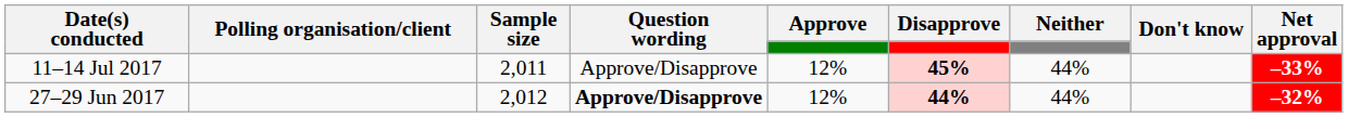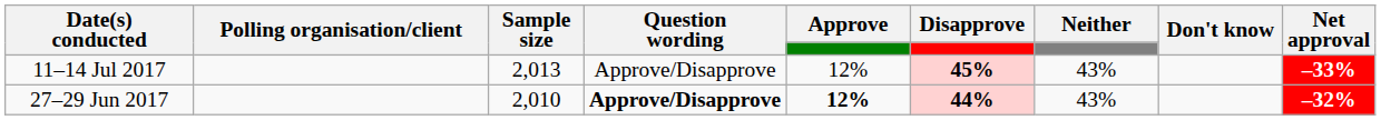 <table class="wikitable collapsible sortable" style="text-align:center;font-size:95%;line-height:14px;">
 <tr>
 <th style="width:125px;" rowspan="2">Date(s)<br>conducted</th>
 <th style="width:200px;" rowspan="2">Polling organisation/client</th>
 <th style="width:60px;" rowspan="2">Sample size</th>
 <th style="width:120px;" rowspan="2">Question<br>wording</th>
 <th class="unsortable" style="width:80px;">Approve</th>
 <th class="unsortable" style="width: 80px;">Disapprove</th>
 <th class="unsortable" style="width:80px;">Neither</th>
 <th class="unsortable" style="width:80px;" rowspan="2">Don't know</th>
 <th class="unsortable" style="width:20px;" rowspan="2">Net approval</th>
 </tr>
 <tr>
 <th class="unsortable" style="color:inherit;background:green;width:60px;"></th>
 <th class="unsortable" style="color:inherit;background:red;width:60px;"></th>
 <th class="unsortable" style="color:inherit;background:grey;width:60px;"></th>
 </tr>
 <tr>
 <td>11–14 Jul 2017</td>
 <td></td>
-<td>2,011</td>
+<td>2,013</td>
 <td>Approve/Disapprove</td>
 <td>12%</td>
 <td style="background:#FFD2D2"><strong>45%</strong></td>
-<td>44%</td>
+<td>43%</td>
 <td></td>
 <td style="background:red;color:white;"><strong>–33%</strong></td>
 </tr>
 <tr>
 <td>27–29 Jun 2017</td>
 <td></td>
-<td>2,012</td>
+<td>2,010</td>
 <td><strong>Approve/Disapprove</strong></td>
-<td>12%</td>
+<td><strong>12%</strong></td>
 <td style="background:#FFD2D2"><strong>44%</strong></td>
-<td>44%</td>
+<td>43%</td>
 <td></td>
 <td style="background:red;color:white;"><strong>–32%</strong></td>
 </tr>
 </table>
